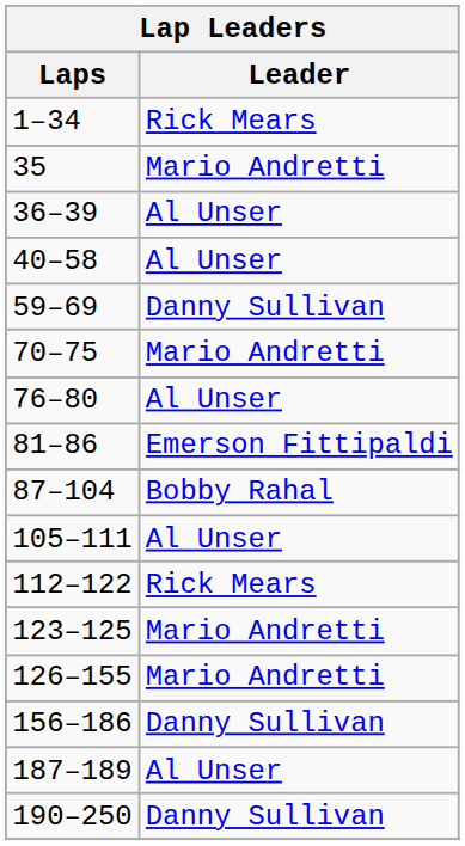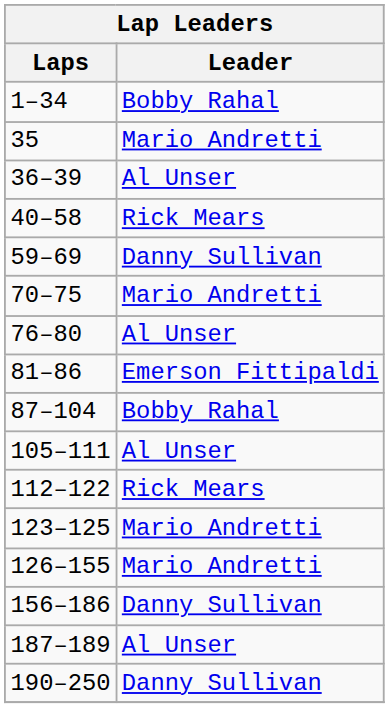 <table class="wikitable">
 <tr>
 <th colspan=2>Lap Leaders</th>
 </tr>
 <tr>
 <th>Laps</th>
 <th>Leader</th>
 </tr>
 <tr>
 <td>1–34</td>
-<td><a href='#'>Rick Mears</a></td>
+<td><a href='#'>Bobby Rahal</a></td>
 </tr>
 <tr>
 <td>35</td>
 <td><a href='#'>Mario Andretti</a></td>
 </tr>
 <tr>
 <td>36–39</td>
 <td><a href='#'>Al Unser</a></td>
 </tr>
 <tr>
 <td>40–58</td>
-<td><a href='#'>Al Unser</a></td>
+<td><a href='#'>Rick Mears</a></td>
 </tr>
 <tr>
 <td>59–69</td>
 <td><a href='#'>Danny Sullivan</a></td>
 </tr>
 <tr>
 <td>70–75</td>
 <td><a href='#'>Mario Andretti</a></td>
 </tr>
 <tr>
 <td>76–80</td>
 <td><a href='#'>Al Unser</a></td>
 </tr>
 <tr>
 <td>81–86</td>
 <td><a href='#'>Emerson Fittipaldi</a></td>
 </tr>
 <tr>
 <td>87–104</td>
 <td><a href='#'>Bobby Rahal</a></td>
 </tr>
 <tr>
 <td>105–111</td>
 <td><a href='#'>Al Unser</a></td>
 </tr>
 <tr>
 <td>112–122</td>
 <td><a href='#'>Rick Mears</a></td>
 </tr>
 <tr>
 <td>123–125</td>
 <td><a href='#'>Mario Andretti</a></td>
 </tr>
 <tr>
 <td>126–155</td>
 <td><a href='#'>Mario Andretti</a></td>
 </tr>
 <tr>
 <td>156–186</td>
 <td><a href='#'>Danny Sullivan</a></td>
 </tr>
 <tr>
 <td>187–189</td>
 <td><a href='#'>Al Unser</a></td>
 </tr>
 <tr>
 <td>190–250</td>
 <td><a href='#'>Danny Sullivan</a></td>
 </tr>
 <tr>
 </tr>
 </table>
